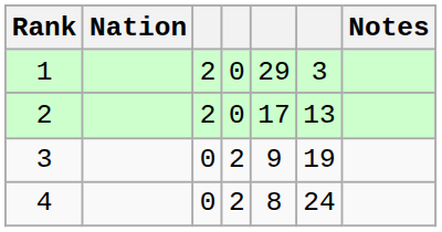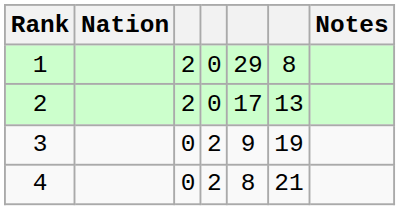 <table class="wikitable sortable" style="text-align: center;">
 <tr>
 <th>Rank</th>
 <th>Nation</th>
 <th></th>
 <th></th>
 <th></th>
 <th></th>
 <th>Notes</th>
 </tr>
 <tr style="background:#cfc;">
 <td>1</td>
 <td align=left></td>
 <td>2</td>
 <td>0</td>
 <td>29</td>
-<td>3</td>
+<td>8</td>
 <td></td>
 </tr>
 <tr style="background:#cfc;">
 <td>2</td>
 <td align=left></td>
 <td>2</td>
 <td>0</td>
 <td>17</td>
 <td>13</td>
 <td></td>
 </tr>
 <tr>
 <td>3</td>
 <td align=left></td>
 <td>0</td>
 <td>2</td>
 <td>9</td>
 <td>19</td>
 <td></td>
 </tr>
 <tr>
 <td>4</td>
 <td align=left></td>
 <td>0</td>
 <td>2</td>
 <td>8</td>
-<td>24</td>
+<td>21</td>
 <td></td>
 </tr>
 </table>
